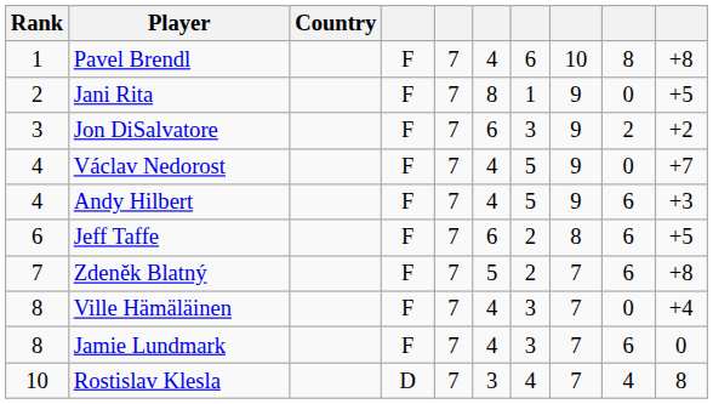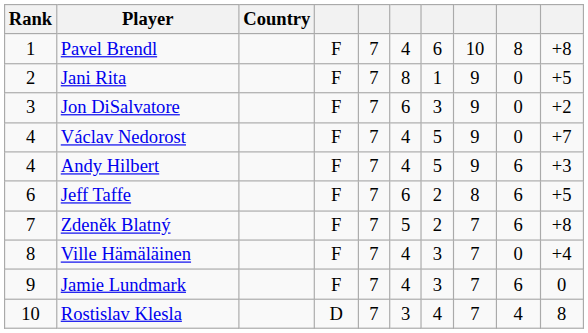 <table class="wikitable sortable" style="text-align: center;">
 <tr>
 <th width=30>Rank</th>
 <th width=150>Player</th>
 <th>Country</th>
 <th width=30></th>
 <th width=20></th>
 <th width=20></th>
 <th width=20></th>
 <th width=30></th>
 <th width=30></th>
 <th width=30></th>
 </tr>
 <tr>
 <td>1</td>
 <td align=left><a href='#'>Pavel Brendl</a></td>
 <td align=left></td>
 <td>F</td>
 <td>7</td>
 <td>4</td>
 <td>6</td>
 <td>10</td>
 <td>8</td>
 <td>+8</td>
 </tr>
 <tr>
 <td>2</td>
 <td align=left><a href='#'>Jani Rita</a></td>
 <td align=left></td>
 <td>F</td>
 <td>7</td>
 <td>8</td>
 <td>1</td>
 <td>9</td>
 <td>0</td>
 <td>+5</td>
 </tr>
 <tr>
 <td>3</td>
 <td align=left><a href='#'>Jon DiSalvatore</a></td>
 <td align=left></td>
 <td>F</td>
 <td>7</td>
 <td>6</td>
 <td>3</td>
 <td>9</td>
-<td>2</td>
+<td>0</td>
 <td>+2</td>
 </tr>
 <tr>
 <td>4</td>
 <td align=left><a href='#'>Václav Nedorost</a></td>
 <td align=left></td>
 <td>F</td>
 <td>7</td>
 <td>4</td>
 <td>5</td>
 <td>9</td>
 <td>0</td>
 <td>+7</td>
 </tr>
 <tr>
 <td>4</td>
 <td align=left><a href='#'>Andy Hilbert</a></td>
 <td align=left></td>
 <td>F</td>
 <td>7</td>
 <td>4</td>
 <td>5</td>
 <td>9</td>
 <td>6</td>
 <td>+3</td>
 </tr>
 <tr>
 <td>6</td>
 <td align=left><a href='#'>Jeff Taffe</a></td>
 <td align=left></td>
 <td>F</td>
 <td>7</td>
 <td>6</td>
 <td>2</td>
 <td>8</td>
 <td>6</td>
 <td>+5</td>
 </tr>
 <tr>
 <td>7</td>
 <td align=left><a href='#'>Zdeněk Blatný</a></td>
 <td align=left></td>
 <td>F</td>
 <td>7</td>
 <td>5</td>
 <td>2</td>
 <td>7</td>
 <td>6</td>
 <td>+8</td>
 </tr>
 <tr>
 <td>8</td>
 <td align=left><a href='#'>Ville Hämäläinen</a></td>
 <td align=left></td>
 <td>F</td>
 <td>7</td>
 <td>4</td>
 <td>3</td>
 <td>7</td>
 <td>0</td>
 <td>+4</td>
 </tr>
 <tr>
-<td>8</td>
+<td>9</td>
 <td align=left><a href='#'>Jamie Lundmark</a></td>
 <td align=left></td>
 <td>F</td>
 <td>7</td>
 <td>4</td>
 <td>3</td>
 <td>7</td>
 <td>6</td>
 <td>0</td>
 </tr>
 <tr>
 <td>10</td>
 <td align=left><a href='#'>Rostislav Klesla</a></td>
 <td align=left></td>
 <td>D</td>
 <td>7</td>
 <td>3</td>
 <td>4</td>
 <td>7</td>
 <td>4</td>
 <td>8</td>
 </tr>
 </table>
